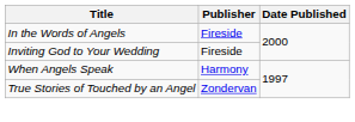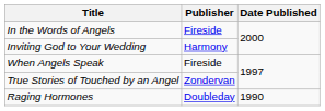 <table class="wikitable">
 <tr>
 <th>Title</th>
 <th>Publisher</th>
 <th>Date Published</th>
 </tr>
 <tr>
 <td><em>In the Words of Angels</em></td>
 <td><a href='#'>Fireside</a></td>
 <td rowspan=2>2000</td>
 </tr>
 <tr>
 <td><em>Inviting God to Your Wedding</em></td>
-<td>Fireside</td>
+<td><a href='#'>Harmony</a></td>
 </tr>
 <tr>
 <td><em>When Angels Speak</em></td>
-<td><a href='#'>Harmony</a></td>
+<td>Fireside</td>
 <td rowspan=2>1997</td>
 </tr>
 <tr>
 <td><em>True Stories of Touched by an Angel</em></td>
 <td><a href='#'>Zondervan</a></td>
 </tr>
+<tr>
+<td><em>Raging Hormones</em></td>
+<td><a href='#'>Doubleday</a></td>
+<td>1990</td>
+</tr>
 </table>
